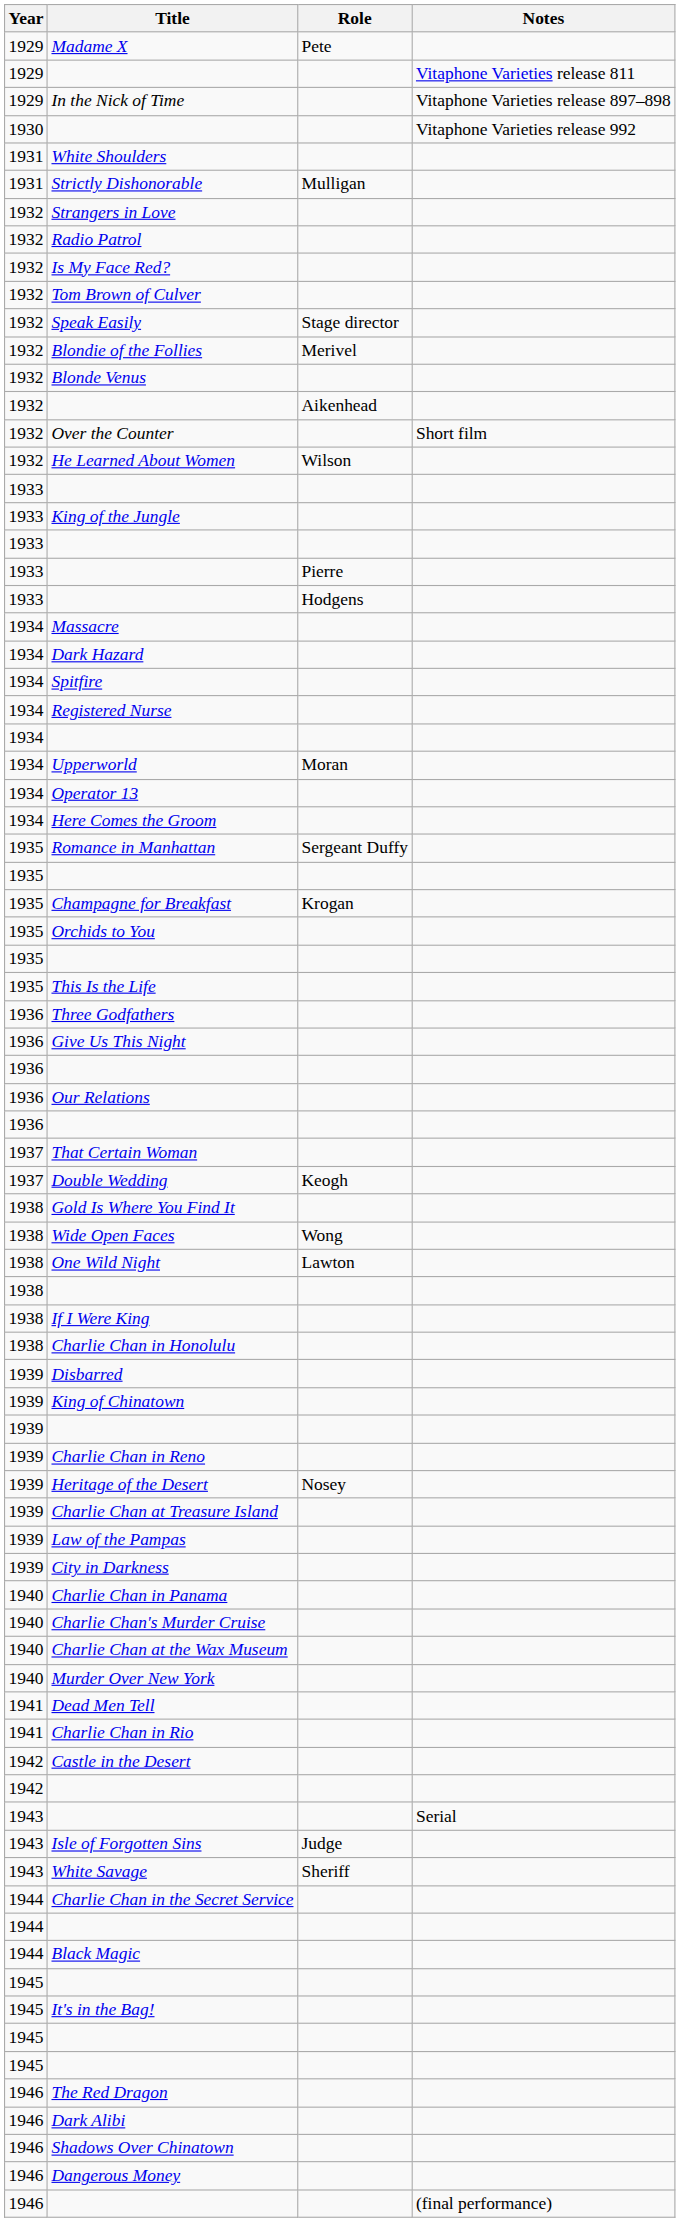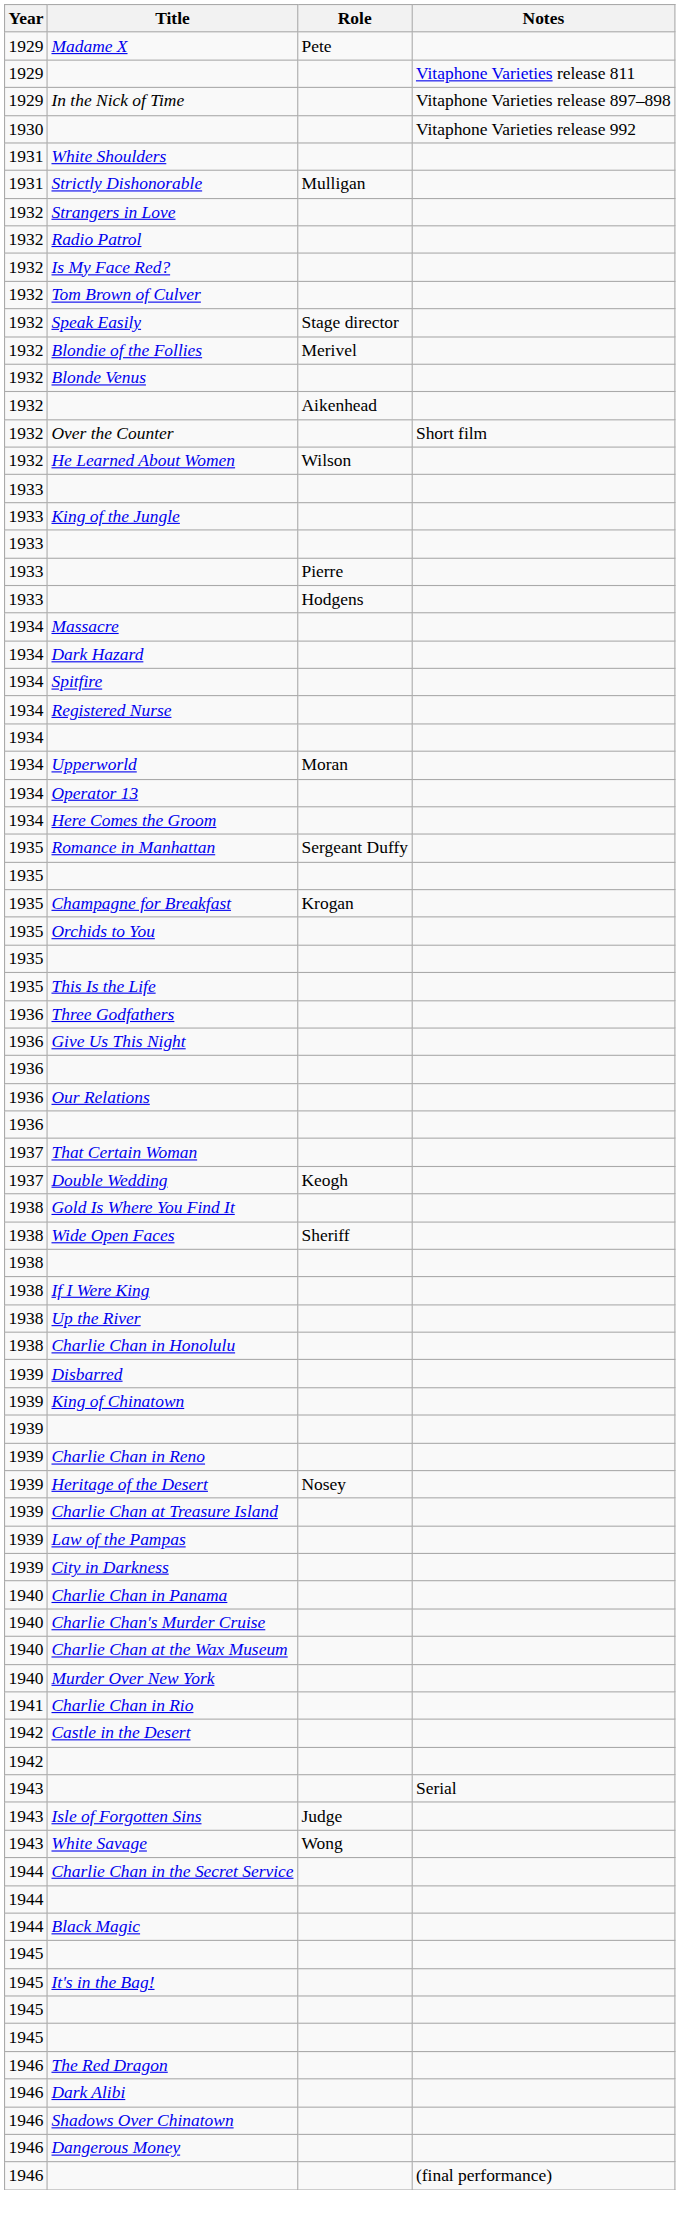 <table class="wikitable sortable">
 <tr>
 <th>Year</th>
 <th>Title</th>
 <th>Role</th>
 <th class="unsortable">Notes</th>
 </tr>
 <tr>
 <td>1929</td>
 <td><em><a href='#'>Madame X</a></em></td>
 <td>Pete</td>
 <td></td>
 </tr>
 <tr>
 <td>1929</td>
 <td><em></em></td>
 <td></td>
 <td><a href='#'>Vitaphone Varieties</a> release 811</td>
 </tr>
 <tr>
 <td>1929</td>
 <td><em>In the Nick of Time</em></td>
 <td></td>
 <td>Vitaphone Varieties release 897–898</td>
 </tr>
 <tr>
 <td>1930</td>
 <td><em></em></td>
 <td></td>
 <td>Vitaphone Varieties release 992</td>
 </tr>
 <tr>
 <td>1931</td>
 <td><em><a href='#'>White Shoulders</a></em></td>
 <td></td>
 <td></td>
 </tr>
 <tr>
 <td>1931</td>
 <td><em><a href='#'>Strictly Dishonorable</a></em></td>
 <td>Mulligan</td>
 <td></td>
 </tr>
 <tr>
 <td>1932</td>
 <td><em><a href='#'>Strangers in Love</a></em></td>
 <td></td>
 <td></td>
 </tr>
 <tr>
 <td>1932</td>
 <td><em><a href='#'>Radio Patrol</a></em></td>
 <td></td>
 <td></td>
 </tr>
 <tr>
 <td>1932</td>
 <td><em><a href='#'>Is My Face Red?</a></em></td>
 <td></td>
 <td></td>
 </tr>
 <tr>
 <td>1932</td>
 <td><em><a href='#'>Tom Brown of Culver</a></em></td>
 <td></td>
 <td></td>
 </tr>
 <tr>
 <td>1932</td>
 <td><em><a href='#'>Speak Easily</a></em></td>
 <td>Stage director</td>
 <td></td>
 </tr>
 <tr>
 <td>1932</td>
 <td><em><a href='#'>Blondie of the Follies</a></em></td>
 <td>Merivel</td>
 <td></td>
 </tr>
 <tr>
 <td>1932</td>
 <td><em><a href='#'>Blonde Venus</a></em></td>
 <td></td>
 <td></td>
 </tr>
 <tr>
 <td>1932</td>
 <td><em></em></td>
 <td>Aikenhead</td>
 <td></td>
 </tr>
 <tr>
 <td>1932</td>
 <td><em>Over the Counter</em></td>
 <td></td>
 <td>Short film</td>
 </tr>
 <tr>
 <td>1932</td>
 <td><em><a href='#'>He Learned About Women</a></em></td>
 <td>Wilson</td>
 <td></td>
 </tr>
 <tr>
 <td>1933</td>
 <td><em></em></td>
 <td></td>
 <td></td>
 </tr>
 <tr>
 <td>1933</td>
 <td><em><a href='#'>King of the Jungle</a></em></td>
 <td></td>
 <td></td>
 </tr>
 <tr>
 <td>1933</td>
 <td><em></em></td>
 <td></td>
 <td></td>
 </tr>
 <tr>
 <td>1933</td>
 <td><em></em></td>
 <td>Pierre</td>
 <td></td>
 </tr>
 <tr>
 <td>1933</td>
 <td><em></em></td>
 <td>Hodgens</td>
 <td></td>
 </tr>
 <tr>
 <td>1934</td>
 <td><em><a href='#'>Massacre</a></em></td>
 <td></td>
 <td></td>
 </tr>
 <tr>
 <td>1934</td>
 <td><em><a href='#'>Dark Hazard</a></em></td>
 <td></td>
 <td></td>
 </tr>
 <tr>
 <td>1934</td>
 <td><em><a href='#'>Spitfire</a></em></td>
 <td></td>
 <td></td>
 </tr>
 <tr>
 <td>1934</td>
 <td><em><a href='#'>Registered Nurse</a></em></td>
 <td></td>
 <td></td>
 </tr>
 <tr>
 <td>1934</td>
 <td><em></em></td>
 <td></td>
 <td></td>
 </tr>
 <tr>
 <td>1934</td>
 <td><em><a href='#'>Upperworld</a></em></td>
 <td>Moran</td>
 <td></td>
 </tr>
 <tr>
 <td>1934</td>
 <td><em><a href='#'>Operator 13</a></em></td>
 <td></td>
 <td></td>
 </tr>
 <tr>
 <td>1934</td>
 <td><em><a href='#'>Here Comes the Groom</a></em></td>
 <td></td>
 <td></td>
 </tr>
 <tr>
 <td>1935</td>
 <td><em><a href='#'>Romance in Manhattan</a></em></td>
 <td>Sergeant Duffy</td>
 <td></td>
 </tr>
 <tr>
 <td>1935</td>
 <td><em></em></td>
 <td></td>
 <td></td>
 </tr>
 <tr>
 <td>1935</td>
 <td><em><a href='#'>Champagne for Breakfast</a></em></td>
 <td>Krogan</td>
 <td></td>
 </tr>
 <tr>
 <td>1935</td>
 <td><em><a href='#'>Orchids to You</a></em></td>
 <td></td>
 <td></td>
 </tr>
 <tr>
 <td>1935</td>
 <td><em></em></td>
 <td></td>
 <td></td>
 </tr>
 <tr>
 <td>1935</td>
 <td><em><a href='#'>This Is the Life</a></em></td>
 <td></td>
 <td></td>
 </tr>
 <tr>
 <td>1936</td>
 <td><em><a href='#'>Three Godfathers</a></em></td>
 <td></td>
 <td></td>
 </tr>
 <tr>
 <td>1936</td>
 <td><em><a href='#'>Give Us This Night</a></em></td>
 <td></td>
 <td></td>
 </tr>
 <tr>
 <td>1936</td>
 <td><em></em></td>
 <td></td>
 <td></td>
 </tr>
 <tr>
 <td>1936</td>
 <td><em><a href='#'>Our Relations</a></em></td>
 <td></td>
 <td></td>
 </tr>
 <tr>
 <td>1936</td>
 <td><em></em></td>
 <td></td>
 <td></td>
 </tr>
 <tr>
 <td>1937</td>
 <td><em><a href='#'>That Certain Woman</a></em></td>
 <td></td>
 <td></td>
 </tr>
 <tr>
 <td>1937</td>
 <td><em><a href='#'>Double Wedding</a></em></td>
 <td>Keogh</td>
 <td></td>
 </tr>
 <tr>
 <td>1938</td>
 <td><em><a href='#'>Gold Is Where You Find It</a></em></td>
 <td></td>
 <td></td>
 </tr>
 <tr>
 <td>1938</td>
 <td><em><a href='#'>Wide Open Faces</a></em></td>
-<td>Wong</td>
-<td></td>
-</tr>
-<tr>
-<td>1938</td>
-<td><em><a href='#'>One Wild Night</a></em></td>
-<td>Lawton</td>
+<td>Sheriff</td>
 <td></td>
 </tr>
 <tr>
 <td>1938</td>
 <td><em></em></td>
 <td></td>
 <td></td>
 </tr>
 <tr>
 <td>1938</td>
 <td><em><a href='#'>If I Were King</a></em></td>
+<td></td>
+<td></td>
+</tr>
+<tr>
+<td>1938</td>
+<td><em><a href='#'>Up the River</a></em></td>
 <td></td>
 <td></td>
 </tr>
 <tr>
 <td>1938</td>
 <td><em><a href='#'>Charlie Chan in Honolulu</a></em></td>
 <td></td>
 <td></td>
 </tr>
 <tr>
 <td>1939</td>
 <td><em><a href='#'>Disbarred</a></em></td>
 <td></td>
 <td></td>
 </tr>
 <tr>
 <td>1939</td>
 <td><em><a href='#'>King of Chinatown</a></em></td>
 <td></td>
 <td></td>
 </tr>
 <tr>
 <td>1939</td>
 <td><em></em></td>
 <td></td>
 <td></td>
 </tr>
 <tr>
 <td>1939</td>
 <td><em><a href='#'>Charlie Chan in Reno</a></em></td>
 <td></td>
 <td></td>
 </tr>
 <tr>
 <td>1939</td>
 <td><em><a href='#'>Heritage of the Desert</a></em></td>
 <td>Nosey</td>
 <td></td>
 </tr>
 <tr>
 <td>1939</td>
 <td><em><a href='#'>Charlie Chan at Treasure Island</a></em></td>
 <td></td>
 <td></td>
 </tr>
 <tr>
 <td>1939</td>
 <td><em><a href='#'>Law of the Pampas</a></em></td>
 <td></td>
 <td></td>
 </tr>
 <tr>
 <td>1939</td>
 <td><em><a href='#'>City in Darkness</a></em></td>
 <td></td>
 <td></td>
 </tr>
 <tr>
 <td>1940</td>
 <td><em><a href='#'>Charlie Chan in Panama</a></em></td>
 <td></td>
 <td></td>
 </tr>
 <tr>
 <td>1940</td>
 <td><em><a href='#'>Charlie Chan's Murder Cruise</a></em></td>
 <td></td>
 <td></td>
 </tr>
 <tr>
 <td>1940</td>
 <td><em><a href='#'>Charlie Chan at the Wax Museum</a></em></td>
 <td></td>
 <td></td>
 </tr>
 <tr>
 <td>1940</td>
 <td><em><a href='#'>Murder Over New York</a></em></td>
 <td></td>
 <td></td>
 </tr>
 <tr>
 <td>1941</td>
-<td><em><a href='#'>Dead Men Tell</a></em></td>
-<td></td>
-<td></td>
-</tr>
-<tr>
-<td>1941</td>
 <td><em><a href='#'>Charlie Chan in Rio</a></em></td>
 <td></td>
 <td></td>
 </tr>
 <tr>
 <td>1942</td>
 <td><em><a href='#'>Castle in the Desert</a></em></td>
 <td></td>
 <td></td>
 </tr>
 <tr>
 <td>1942</td>
 <td><em></em></td>
 <td></td>
 <td></td>
 </tr>
 <tr>
 <td>1943</td>
 <td><em></em></td>
 <td></td>
 <td>Serial</td>
 </tr>
 <tr>
 <td>1943</td>
 <td><em><a href='#'>Isle of Forgotten Sins</a></em></td>
 <td>Judge</td>
 <td></td>
 </tr>
 <tr>
 <td>1943</td>
 <td><em><a href='#'>White Savage</a></em></td>
-<td>Sheriff</td>
+<td>Wong</td>
 <td></td>
 </tr>
 <tr>
 <td>1944</td>
 <td><em><a href='#'>Charlie Chan in the Secret Service</a></em></td>
 <td></td>
 <td></td>
 </tr>
 <tr>
 <td>1944</td>
 <td><em></em></td>
 <td></td>
 <td></td>
 </tr>
 <tr>
 <td>1944</td>
 <td><em><a href='#'>Black Magic</a></em></td>
 <td></td>
 <td></td>
 </tr>
 <tr>
 <td>1945</td>
 <td><em></em></td>
 <td></td>
 <td></td>
 </tr>
 <tr>
 <td>1945</td>
 <td><em><a href='#'>It's in the Bag!</a></em></td>
 <td></td>
 <td></td>
 </tr>
 <tr>
 <td>1945</td>
 <td><em></em></td>
 <td></td>
 <td></td>
 </tr>
 <tr>
 <td>1945</td>
 <td><em></em></td>
 <td></td>
 <td></td>
 </tr>
 <tr>
 <td>1946</td>
 <td><em><a href='#'>The Red Dragon</a></em></td>
 <td></td>
 <td></td>
 </tr>
 <tr>
 <td>1946</td>
 <td><em><a href='#'>Dark Alibi</a></em></td>
 <td></td>
 <td></td>
 </tr>
 <tr>
 <td>1946</td>
 <td><em><a href='#'>Shadows Over Chinatown</a></em></td>
 <td></td>
 <td></td>
 </tr>
 <tr>
 <td>1946</td>
 <td><em><a href='#'>Dangerous Money</a></em></td>
 <td></td>
 <td></td>
 </tr>
 <tr>
 <td>1946</td>
 <td><em></em></td>
 <td></td>
 <td>(final performance)</td>
 </tr>
 </table>
